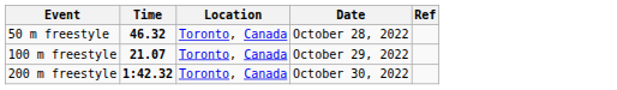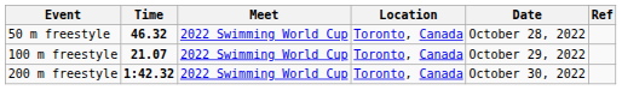 <table class="wikitable">
 <tr>
 <th>Event</th>
 <th>Time</th>
+<th>Meet</th>
 <th>Location</th>
 <th>Date</th>
 <th>Ref</th>
 </tr>
 <tr>
 <td>50 m freestyle</td>
 <td align="center"><strong>46.32</strong></td>
+<td><a href='#'>2022 Swimming World Cup</a></td>
 <td><a href='#'>Toronto</a>, <a href='#'>Canada</a></td>
 <td>October 28, 2022</td>
 <td style="text-align:center;"></td>
 </tr>
 <tr>
 <td>100 m freestyle</td>
 <td style="text-align:center;"><strong>21.07</strong></td>
+<td><a href='#'>2022 Swimming World Cup</a></td>
 <td><a href='#'>Toronto</a>, <a href='#'>Canada</a></td>
 <td>October 29, 2022</td>
 <td align="center"></td>
 </tr>
 <tr>
 <td>200 m freestyle</td>
 <td align="center"><strong>1:42.32</strong></td>
+<td><a href='#'>2022 Swimming World Cup</a></td>
 <td><a href='#'>Toronto</a>, <a href='#'>Canada</a></td>
 <td>October 30, 2022</td>
 <td align="center"></td>
 </tr>
 </table>
